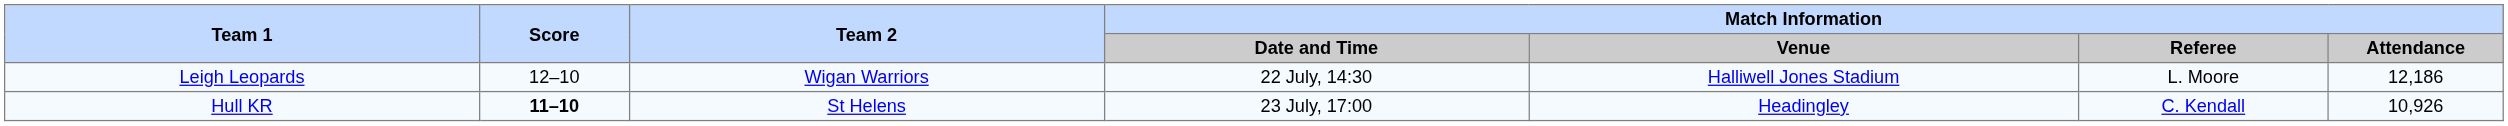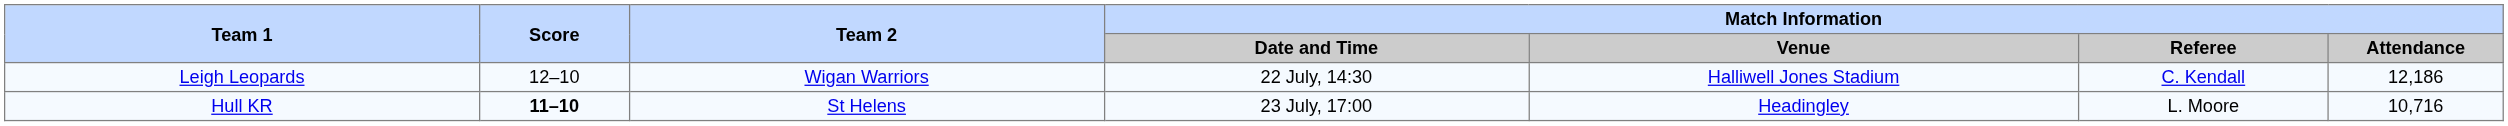 <table border=1 style="border-collapse:collapse; font-size:90%; text-align:center"; cellpadding=3 cellspacing=0 width=100%>
 <tr bgcolor="#c1d8ff">
 <th rowspan=2 width=19%>Team 1</th>
 <th rowspan=2 width=6%>Score</th>
 <th rowspan=2 width=19%>Team 2</th>
 <th colspan=4>Match Information</th>
 </tr>
 <tr bgcolor="#cccccc">
 <th width=17%>Date and Time</th>
 <th width=22%>Venue</th>
 <th width=10%>Referee</th>
 <th width=7%>Attendance</th>
 </tr>
 <tr bgcolor=#f5faff>
 <td> <a href='#'>Leigh Leopards</a></td>
 <td>12–10</td>
 <td> <a href='#'>Wigan Warriors</a></td>
 <td>22 July, 14:30</td>
 <td><a href='#'>Halliwell Jones Stadium</a></td>
-<td>L. Moore</td>
+<td><a href='#'>C. Kendall</a></td>
 <td>12,186</td>
 </tr>
 <tr bgcolor=#f5faff>
 <td> <a href='#'>Hull KR</a></td>
 <td><strong>11–10</strong></td>
 <td> <a href='#'>St Helens</a></td>
 <td>23 July, 17:00</td>
 <td><a href='#'>Headingley</a></td>
-<td><a href='#'>C. Kendall</a></td>
-<td>10,926</td>
+<td>L. Moore</td>
+<td>10,716</td>
 </tr>
 </table>
